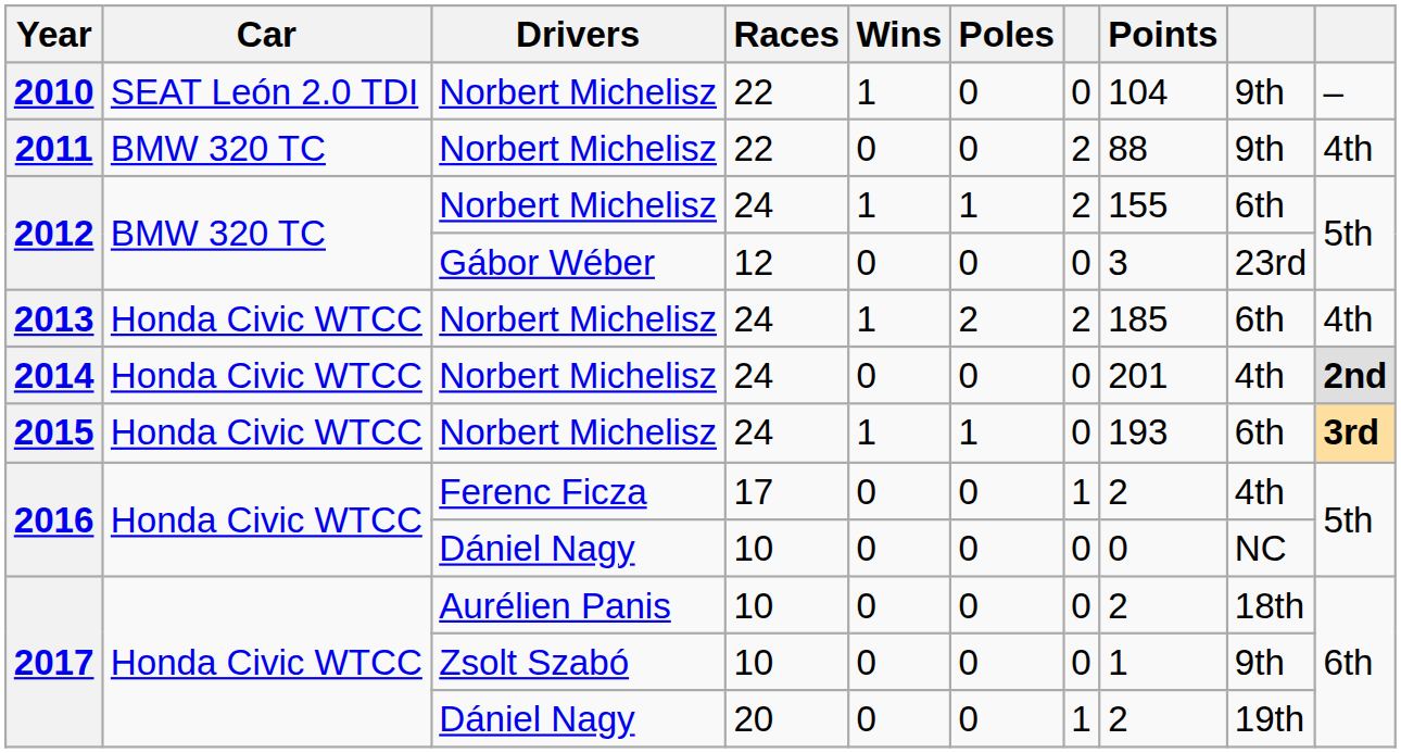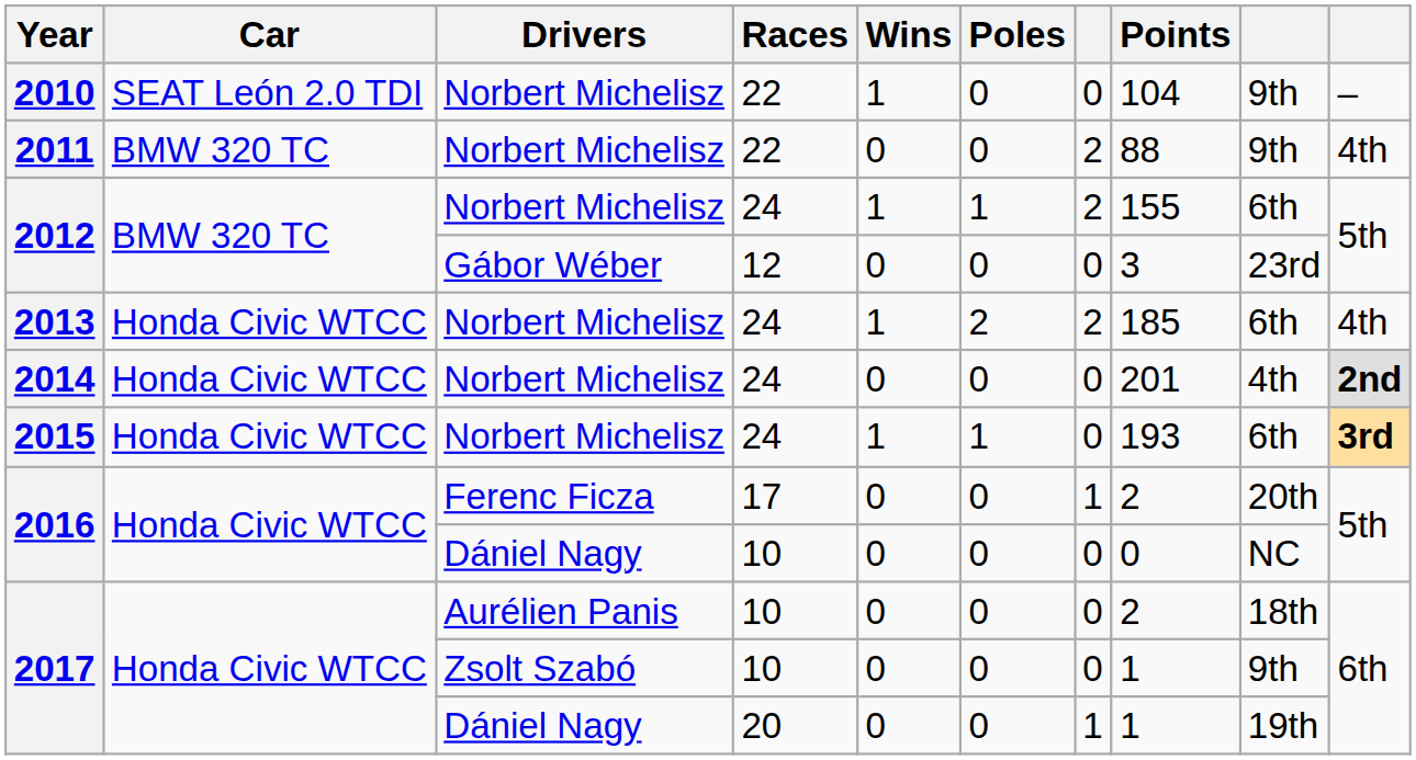 <table class="wikitable" style="font-size:95%">
 <tr>
 <th>Year</th>
 <th>Car</th>
 <th>Drivers</th>
 <th>Races</th>
 <th>Wins</th>
 <th>Poles</th>
 <th></th>
 <th>Points</th>
 <th></th>
 <th></th>
 </tr>
 <tr>
 <th><a href='#'>2010</a></th>
 <td><a href='#'>SEAT León 2.0 TDI</a></td>
 <td> <a href='#'>Norbert Michelisz</a></td>
 <td>22</td>
 <td>1</td>
 <td>0</td>
 <td>0</td>
 <td>104</td>
 <td>9th</td>
 <td>–</td>
 </tr>
 <tr>
 <th><a href='#'>2011</a></th>
 <td><a href='#'>BMW 320 TC</a></td>
 <td> <a href='#'>Norbert Michelisz</a></td>
 <td>22</td>
 <td>0</td>
 <td>0</td>
 <td>2</td>
 <td>88</td>
 <td>9th</td>
 <td>4th</td>
 </tr>
 <tr>
 <th rowspan=2><a href='#'>2012</a></th>
 <td rowspan=2><a href='#'>BMW 320 TC</a></td>
 <td> <a href='#'>Norbert Michelisz</a></td>
 <td>24</td>
 <td>1</td>
 <td>1</td>
 <td>2</td>
 <td>155</td>
 <td>6th</td>
 <td rowspan=2>5th</td>
 </tr>
 <tr>
 <td> <a href='#'>Gábor Wéber</a></td>
 <td>12</td>
 <td>0</td>
 <td>0</td>
 <td>0</td>
 <td>3</td>
 <td>23rd</td>
 </tr>
 <tr>
 <th><a href='#'>2013</a></th>
 <td><a href='#'>Honda Civic WTCC</a></td>
 <td> <a href='#'>Norbert Michelisz</a></td>
 <td>24</td>
 <td>1</td>
 <td>2</td>
 <td>2</td>
 <td>185</td>
 <td>6th</td>
 <td>4th</td>
 </tr>
 <tr>
 <th><a href='#'>2014</a></th>
 <td><a href='#'>Honda Civic WTCC</a></td>
 <td> <a href='#'>Norbert Michelisz</a></td>
 <td>24</td>
 <td>0</td>
 <td>0</td>
 <td>0</td>
 <td>201</td>
 <td>4th</td>
 <td style="background:#DFDFDF;"><strong>2nd</strong></td>
 </tr>
 <tr>
 <th><a href='#'>2015</a></th>
 <td><a href='#'>Honda Civic WTCC</a></td>
 <td> <a href='#'>Norbert Michelisz</a></td>
 <td>24</td>
 <td>1</td>
 <td>1</td>
 <td>0</td>
 <td>193</td>
 <td>6th</td>
 <td style="background:#FFDF9F;"><strong>3rd</strong></td>
 </tr>
 <tr>
 <th rowspan=2><a href='#'>2016</a></th>
 <td rowspan=2><a href='#'>Honda Civic WTCC</a></td>
 <td> <a href='#'>Ferenc Ficza</a></td>
 <td>17</td>
 <td>0</td>
 <td>0</td>
 <td>1</td>
 <td>2</td>
-<td>4th</td>
+<td>20th</td>
 <td rowspan=2>5th</td>
 </tr>
 <tr>
 <td> <a href='#'>Dániel Nagy</a></td>
 <td>10</td>
 <td>0</td>
 <td>0</td>
 <td>0</td>
 <td>0</td>
 <td>NC</td>
 </tr>
 <tr>
 <th rowspan="3"><a href='#'>2017</a></th>
 <td rowspan="3"><a href='#'>Honda Civic WTCC</a></td>
 <td> <a href='#'>Aurélien Panis</a></td>
 <td>10</td>
 <td>0</td>
 <td>0</td>
 <td>0</td>
 <td>2</td>
 <td>18th</td>
 <td rowspan="3">6th</td>
 </tr>
 <tr>
 <td> <a href='#'>Zsolt Szabó</a></td>
 <td>10</td>
 <td>0</td>
 <td>0</td>
 <td>0</td>
 <td>1</td>
 <td>9th</td>
 </tr>
 <tr>
 <td> <a href='#'>Dániel Nagy</a></td>
 <td>20</td>
 <td>0</td>
 <td>0</td>
 <td>1</td>
-<td>2</td>
+<td>1</td>
 <td>19th</td>
 </tr>
 </table>
